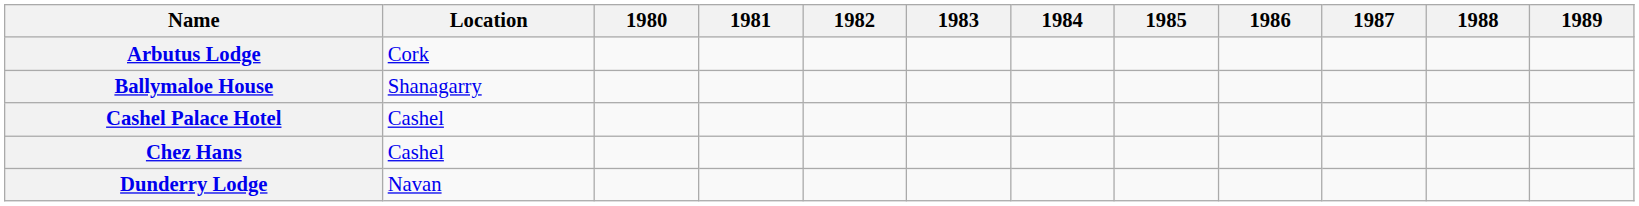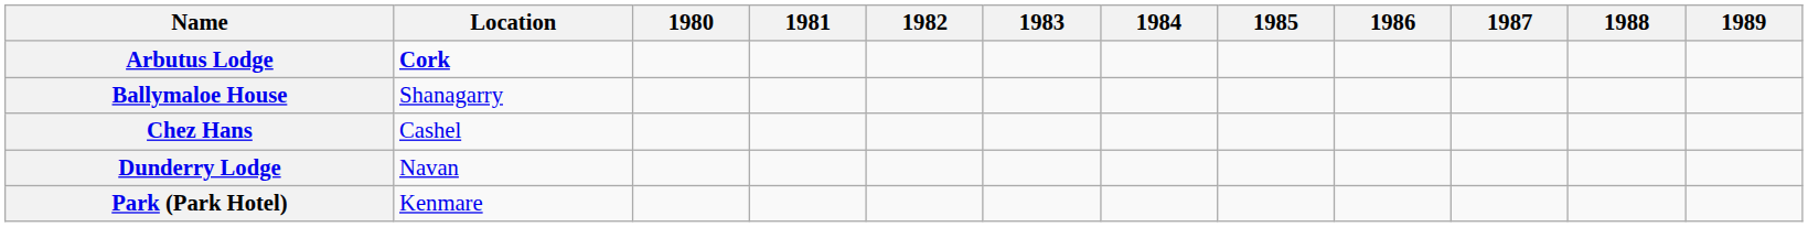 <table class="wikitable sortable plainrowheaders" style="width:100%;">
 <tr>
 <th scope="col">Name</th>
 <th scope="col">Location</th>
 <th scope="col">1980</th>
 <th scope="col">1981</th>
 <th scope="col">1982</th>
 <th scope="col">1983</th>
 <th scope="col">1984</th>
 <th scope="col">1985</th>
 <th scope="col">1986</th>
 <th scope="col">1987</th>
 <th scope="col">1988</th>
 <th scope="col">1989</th>
 </tr>
 <tr>
 <th scope="row"><a href='#'>Arbutus Lodge</a></th>
-<td><a href='#'>Cork</a></td>
+<td><strong><a href='#'>Cork</a></strong></td>
 <td></td>
 <td></td>
 <td></td>
 <td></td>
 <td></td>
 <td></td>
 <td></td>
 <td></td>
 <td></td>
 <td></td>
 </tr>
 <tr>
 <th scope="row"><a href='#'>Ballymaloe House</a></th>
 <td><a href='#'>Shanagarry</a></td>
-<td></td>
-<td></td>
-<td></td>
-<td></td>
-<td></td>
-<td></td>
-<td></td>
-<td></td>
-<td></td>
-<td></td>
-</tr>
-<tr>
-<th scope="row"><a href='#'>Cashel Palace Hotel</a></th>
-<td><a href='#'>Cashel</a></td>
 <td></td>
 <td></td>
 <td></td>
 <td></td>
 <td></td>
 <td></td>
 <td></td>
 <td></td>
 <td></td>
 <td></td>
 </tr>
 <tr>
 <th scope="row"><a href='#'>Chez Hans</a></th>
 <td><a href='#'>Cashel</a></td>
 <td></td>
 <td></td>
 <td></td>
 <td></td>
 <td></td>
 <td></td>
 <td></td>
 <td></td>
 <td></td>
 <td></td>
 </tr>
 <tr>
 <th scope="row"><a href='#'>Dunderry Lodge</a></th>
 <td><a href='#'>Navan</a></td>
 <td></td>
 <td></td>
 <td></td>
 <td></td>
 <td></td>
 <td></td>
 <td></td>
 <td></td>
 <td></td>
 <td></td>
 </tr>
+<tr>
+<th scope="row"><a href='#'>Park</a> (Park Hotel)</th>
+<td><a href='#'>Kenmare</a></td>
+<td></td>
+<td></td>
+<td></td>
+<td></td>
+<td></td>
+<td></td>
+<td></td>
+<td></td>
+<td></td>
+<td></td>
+</tr>
 </table>
